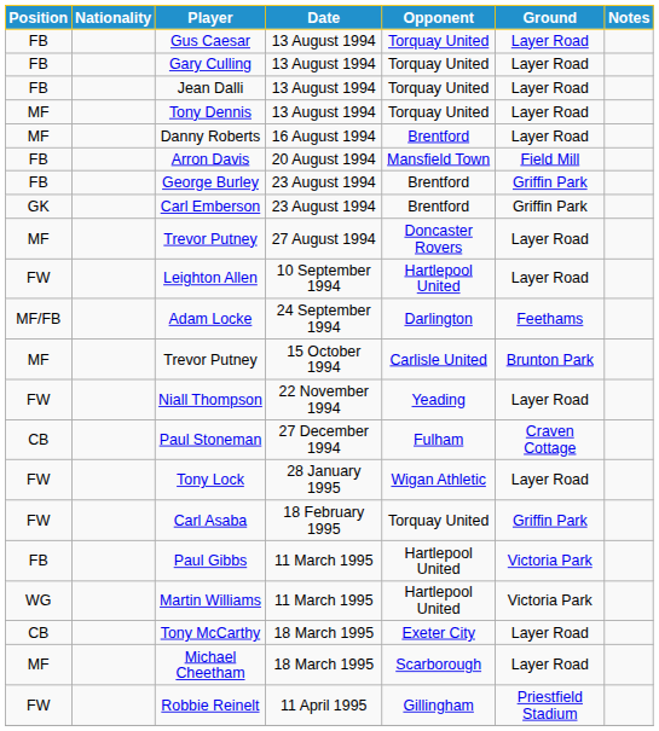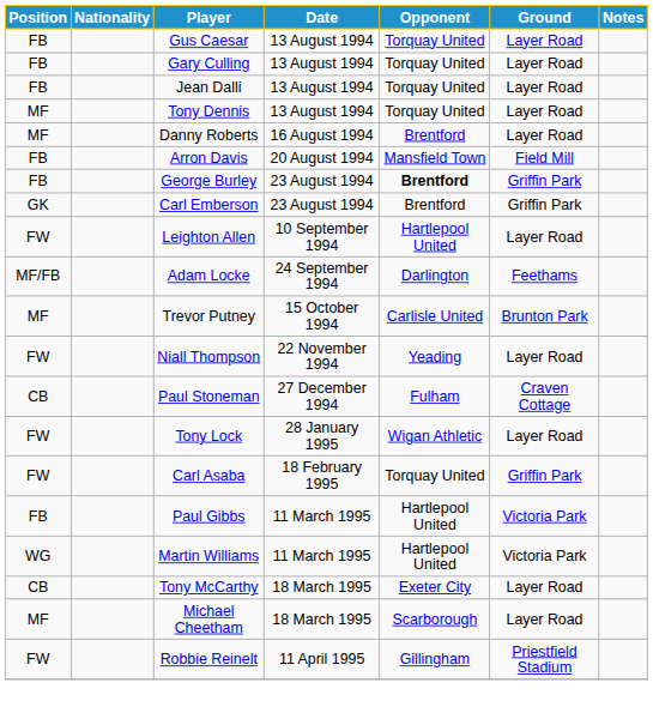 <table class="wikitable" style="text-align:center; font-size:90%; width:100%;">
 <tr>
 <th style="background:#2191CC; color:white; border:1px solid #F7C408; text-align:center;">Position</th>
 <th style="background:#2191CC; color:white; border:1px solid #F7C408; text-align:center;">Nationality</th>
 <th style="background:#2191CC; color:white; border:1px solid #F7C408; text-align:center;">Player</th>
 <th style="background:#2191CC; color:white; border:1px solid #F7C408; text-align:center;">Date</th>
 <th style="background:#2191CC; color:white; border:1px solid #F7C408; text-align:center;">Opponent</th>
 <th style="background:#2191CC; color:white; border:1px solid #F7C408; text-align:center;">Ground</th>
 <th style="background:#2191CC; color:white; border:1px solid #F7C408; text-align:center;">Notes</th>
 </tr>
 <tr>
 <td>FB</td>
 <td></td>
 <td><a href='#'>Gus Caesar</a></td>
 <td>13 August 1994</td>
 <td><a href='#'>Torquay United</a></td>
 <td><a href='#'>Layer Road</a></td>
 <td></td>
 </tr>
 <tr>
 <td>FB</td>
 <td></td>
 <td><a href='#'>Gary Culling</a></td>
 <td>13 August 1994</td>
 <td>Torquay United</td>
 <td>Layer Road</td>
 <td></td>
 </tr>
 <tr>
 <td>FB</td>
 <td></td>
 <td>Jean Dalli</td>
 <td>13 August 1994</td>
 <td>Torquay United</td>
 <td>Layer Road</td>
 <td></td>
 </tr>
 <tr>
 <td>MF</td>
 <td></td>
 <td><a href='#'>Tony Dennis</a></td>
 <td>13 August 1994</td>
 <td>Torquay United</td>
 <td>Layer Road</td>
 <td></td>
 </tr>
 <tr>
 <td>MF</td>
 <td></td>
 <td>Danny Roberts</td>
 <td>16 August 1994</td>
 <td><a href='#'>Brentford</a></td>
 <td>Layer Road</td>
 <td></td>
 </tr>
 <tr>
 <td>FB</td>
 <td></td>
 <td><a href='#'>Arron Davis</a></td>
 <td>20 August 1994</td>
 <td><a href='#'>Mansfield Town</a></td>
 <td><a href='#'>Field Mill</a></td>
 <td></td>
 </tr>
 <tr>
 <td>FB</td>
 <td></td>
 <td><a href='#'>George Burley</a></td>
 <td>23 August 1994</td>
-<td>Brentford</td>
+<td><strong>Brentford</strong></td>
 <td><a href='#'>Griffin Park</a></td>
 <td></td>
 </tr>
 <tr>
 <td>GK</td>
 <td></td>
 <td><a href='#'>Carl Emberson</a></td>
 <td>23 August 1994</td>
 <td>Brentford</td>
 <td>Griffin Park</td>
-<td></td>
-</tr>
-<tr>
-<td>MF</td>
-<td></td>
-<td><a href='#'>Trevor Putney</a></td>
-<td>27 August 1994</td>
-<td><a href='#'>Doncaster Rovers</a></td>
-<td>Layer Road</td>
 <td></td>
 </tr>
 <tr>
 <td>FW</td>
 <td></td>
 <td><a href='#'>Leighton Allen</a></td>
 <td>10 September 1994</td>
 <td><a href='#'>Hartlepool United</a></td>
 <td>Layer Road</td>
 <td></td>
 </tr>
 <tr>
 <td>MF/FB</td>
 <td></td>
 <td><a href='#'>Adam Locke</a></td>
 <td>24 September 1994</td>
 <td><a href='#'>Darlington</a></td>
 <td><a href='#'>Feethams</a></td>
 <td></td>
 </tr>
 <tr>
 <td>MF</td>
 <td></td>
 <td>Trevor Putney</td>
 <td>15 October 1994</td>
 <td><a href='#'>Carlisle United</a></td>
 <td><a href='#'>Brunton Park</a></td>
 <td></td>
 </tr>
 <tr>
 <td>FW</td>
 <td></td>
 <td><a href='#'>Niall Thompson</a></td>
 <td>22 November 1994</td>
 <td><a href='#'>Yeading</a></td>
 <td>Layer Road</td>
 <td></td>
 </tr>
 <tr>
 <td>CB</td>
 <td></td>
 <td><a href='#'>Paul Stoneman</a></td>
 <td>27 December 1994</td>
 <td><a href='#'>Fulham</a></td>
 <td><a href='#'>Craven Cottage</a></td>
 <td></td>
 </tr>
 <tr>
 <td>FW</td>
 <td></td>
 <td><a href='#'>Tony Lock</a></td>
 <td>28 January 1995</td>
 <td><a href='#'>Wigan Athletic</a></td>
 <td>Layer Road</td>
 <td></td>
 </tr>
 <tr>
 <td>FW</td>
 <td></td>
 <td><a href='#'>Carl Asaba</a></td>
 <td>18 February 1995</td>
 <td>Torquay United</td>
 <td><a href='#'>Griffin Park</a></td>
 <td></td>
 </tr>
 <tr>
 <td>FB</td>
 <td></td>
 <td><a href='#'>Paul Gibbs</a></td>
 <td>11 March 1995</td>
 <td>Hartlepool United</td>
 <td><a href='#'>Victoria Park</a></td>
 <td></td>
 </tr>
 <tr>
 <td>WG</td>
 <td></td>
 <td><a href='#'>Martin Williams</a></td>
 <td>11 March 1995</td>
 <td>Hartlepool United</td>
 <td>Victoria Park</td>
 <td></td>
 </tr>
 <tr>
 <td>CB</td>
 <td></td>
 <td><a href='#'>Tony McCarthy</a></td>
 <td>18 March 1995</td>
 <td><a href='#'>Exeter City</a></td>
 <td>Layer Road</td>
 <td></td>
 </tr>
 <tr>
 <td>MF</td>
 <td></td>
 <td><a href='#'>Michael Cheetham</a></td>
 <td>18 March 1995</td>
 <td><a href='#'>Scarborough</a></td>
 <td>Layer Road</td>
 <td></td>
 </tr>
 <tr>
 <td>FW</td>
 <td></td>
 <td><a href='#'>Robbie Reinelt</a></td>
 <td>11 April 1995</td>
 <td><a href='#'>Gillingham</a></td>
 <td><a href='#'>Priestfield Stadium</a></td>
 <td></td>
 </tr>
 <tr>
 </tr>
 </table>
